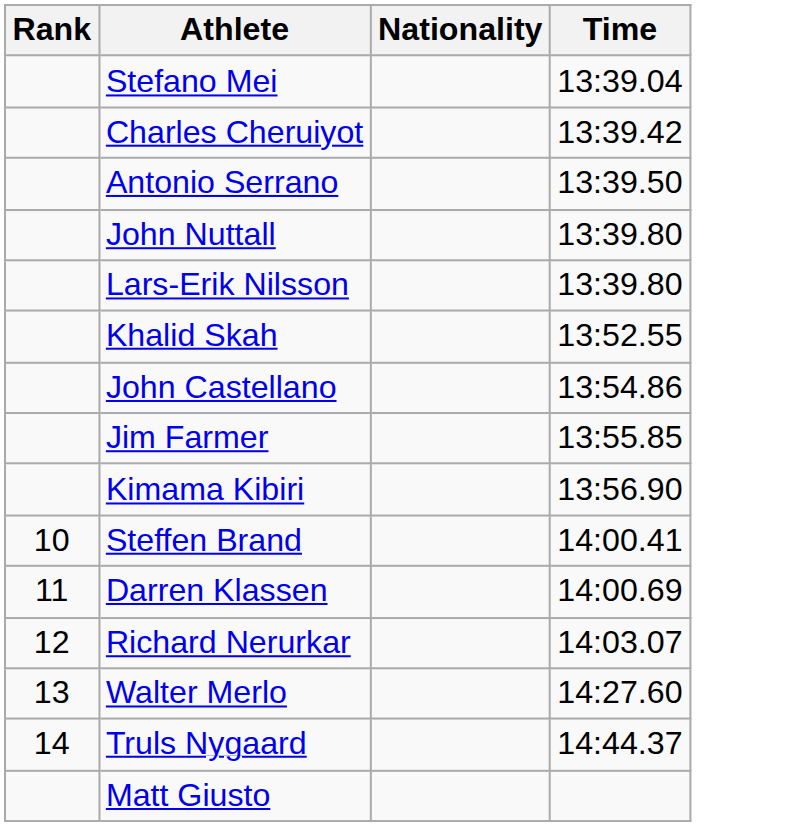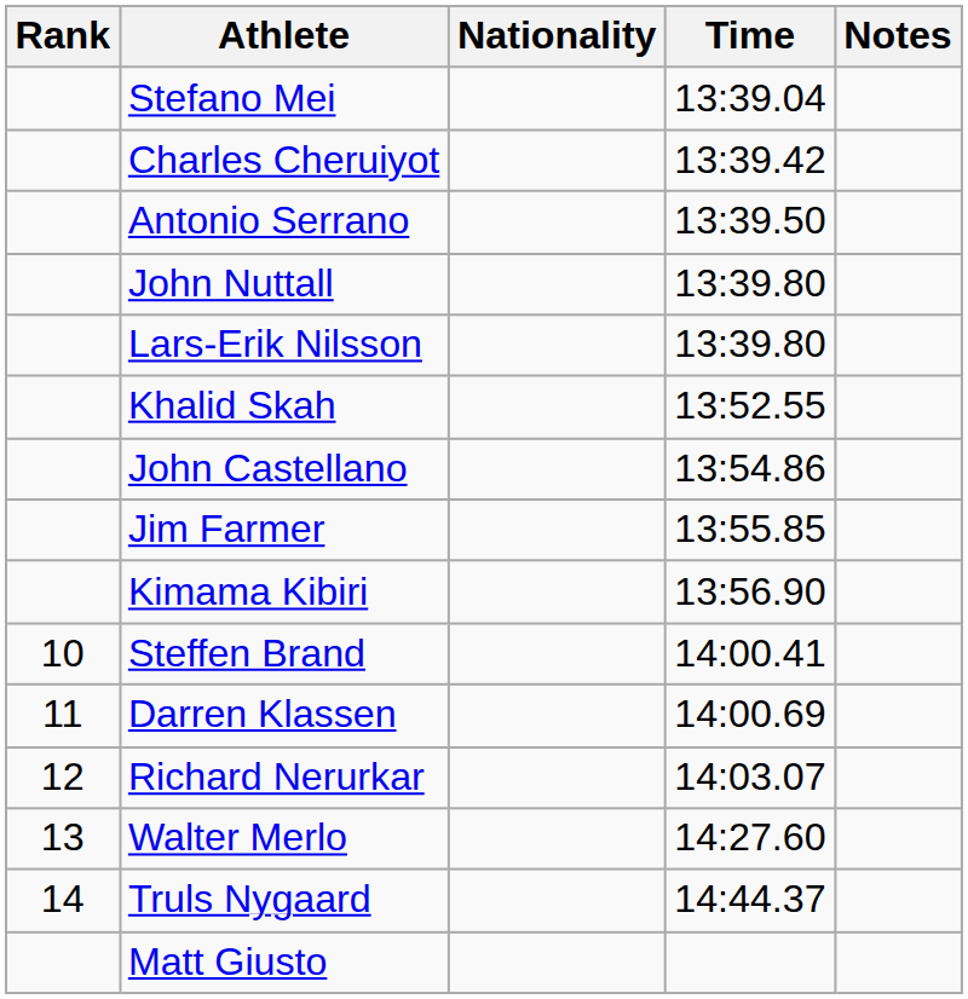 <table class="wikitable sortable" style="text-align:center">
 <tr>
 <th>Rank</th>
 <th>Athlete</th>
 <th>Nationality</th>
 <th>Time</th>
+<th>Notes</th>
 </tr>
 <tr>
 <td></td>
 <td align=left><a href='#'>Stefano Mei</a></td>
 <td align=left></td>
 <td>13:39.04</td>
+<td></td>
 </tr>
 <tr>
 <td></td>
 <td align=left><a href='#'>Charles Cheruiyot</a></td>
 <td align=left></td>
 <td>13:39.42</td>
+<td></td>
 </tr>
 <tr>
 <td></td>
 <td align=left><a href='#'>Antonio Serrano</a></td>
 <td align=left></td>
 <td>13:39.50</td>
+<td></td>
 </tr>
 <tr>
 <td></td>
 <td align=left><a href='#'>John Nuttall</a></td>
 <td align=left></td>
 <td>13:39.80</td>
+<td></td>
 </tr>
 <tr>
 <td></td>
 <td align=left><a href='#'>Lars-Erik Nilsson</a></td>
 <td align=left></td>
 <td>13:39.80</td>
+<td></td>
 </tr>
 <tr>
 <td></td>
 <td align=left><a href='#'>Khalid Skah</a></td>
 <td align=left></td>
 <td>13:52.55</td>
+<td></td>
 </tr>
 <tr>
 <td></td>
 <td align=left><a href='#'>John Castellano</a></td>
 <td align=left></td>
 <td>13:54.86</td>
+<td></td>
 </tr>
 <tr>
 <td></td>
 <td align=left><a href='#'>Jim Farmer</a></td>
 <td align=left></td>
 <td>13:55.85</td>
+<td></td>
 </tr>
 <tr>
 <td></td>
 <td align=left><a href='#'>Kimama Kibiri</a></td>
 <td align=left></td>
 <td>13:56.90</td>
+<td></td>
 </tr>
 <tr>
 <td>10</td>
 <td align=left><a href='#'>Steffen Brand</a></td>
 <td align=left></td>
 <td>14:00.41</td>
+<td></td>
 </tr>
 <tr>
 <td>11</td>
 <td align=left><a href='#'>Darren Klassen</a></td>
 <td align=left></td>
 <td>14:00.69</td>
+<td></td>
 </tr>
 <tr>
 <td>12</td>
 <td align=left><a href='#'>Richard Nerurkar</a></td>
 <td align=left></td>
 <td>14:03.07</td>
+<td></td>
 </tr>
 <tr>
 <td>13</td>
 <td align=left><a href='#'>Walter Merlo</a></td>
 <td align=left></td>
 <td>14:27.60</td>
+<td></td>
 </tr>
 <tr>
 <td>14</td>
 <td align=left><a href='#'>Truls Nygaard</a></td>
 <td align=left></td>
 <td>14:44.37</td>
+<td></td>
 </tr>
 <tr>
 <td></td>
 <td align=left><a href='#'>Matt Giusto</a></td>
 <td align=left></td>
 <td></td>
+<td></td>
 </tr>
 </table>
